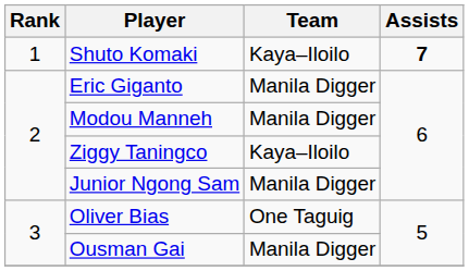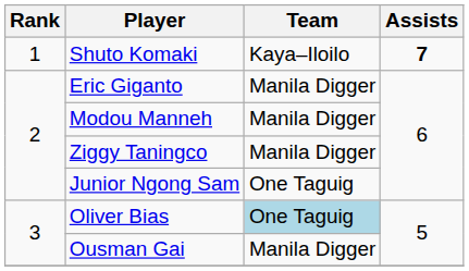 <table class="wikitable">
 <tr>
 <th>Rank</th>
 <th>Player</th>
 <th>Team</th>
 <th>Assists</th>
 </tr>
 <tr>
 <td rowspan="1" style="text-align:center;">1</td>
 <td> <a href='#'>Shuto Komaki</a></td>
 <td>Kaya–Iloilo</td>
 <td rowspan="1" style="text-align:center;"><strong>7</strong></td>
 </tr>
 <tr>
 <td rowspan="4" style="text-align:center;">2</td>
 <td> <a href='#'>Eric Giganto</a></td>
 <td>Manila Digger</td>
 <td rowspan="4" style="text-align:center;">6</td>
 </tr>
 <tr>
 <td> <a href='#'>Modou Manneh</a></td>
 <td>Manila Digger</td>
 </tr>
 <tr>
 <td> <a href='#'>Ziggy Taningco</a></td>
-<td>Kaya–Iloilo</td>
+<td>Manila Digger</td>
 </tr>
 <tr>
 <td> <a href='#'>Junior Ngong Sam</a></td>
-<td>Manila Digger</td>
+<td>One Taguig</td>
 </tr>
 <tr>
 <td rowspan="2" style="text-align:center;">3</td>
 <td> <a href='#'>Oliver Bias</a></td>
-<td>One Taguig</td>
+<td style="background: lightblue;">One Taguig</td>
 <td rowspan="2" style="text-align:center;">5</td>
 </tr>
 <tr>
 <td> <a href='#'>Ousman Gai</a></td>
 <td>Manila Digger</td>
 </tr>
 <tr>
 </tr>
 </table>
